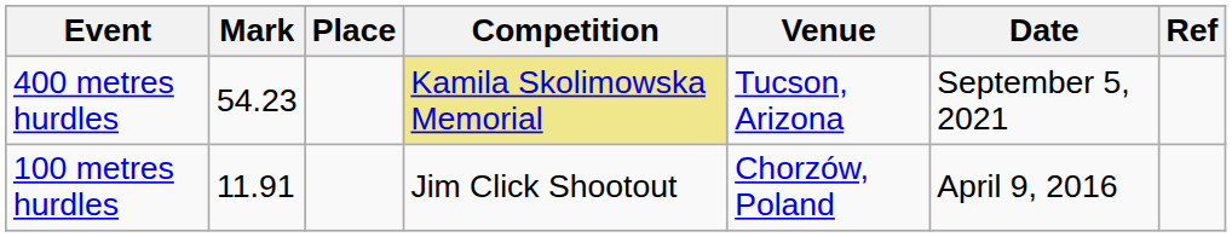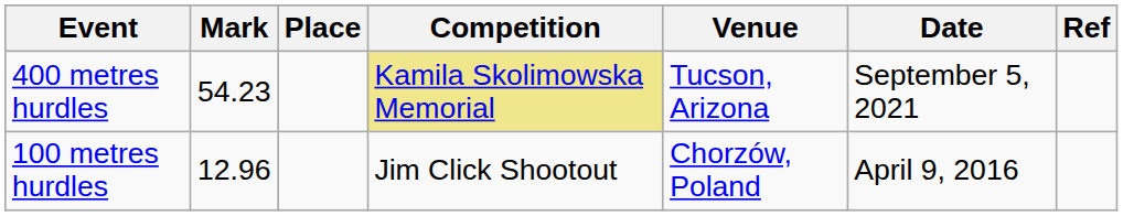 <table class="wikitable">
 <tr>
 <th>Event</th>
 <th>Mark</th>
 <th>Place</th>
 <th>Competition</th>
 <th>Venue</th>
 <th>Date</th>
 <th>Ref</th>
 </tr>
 <tr>
 <td><a href='#'>400 metres hurdles</a></td>
 <td>54.23</td>
 <td style="text-align:center"></td>
 <td style="background: khaki;"><a href='#'>Kamila Skolimowska Memorial</a></td>
 <td><a href='#'>Tucson, Arizona</a></td>
 <td>September 5, 2021</td>
 <td></td>
 </tr>
 <tr>
 <td><a href='#'>100 metres hurdles</a></td>
-<td>11.91 </td>
+<td>12.96 </td>
 <td style="text-align:center"></td>
 <td>Jim Click Shootout</td>
 <td><a href='#'>Chorzów, Poland</a></td>
 <td>April 9, 2016</td>
 <td></td>
 </tr>
 </table>
